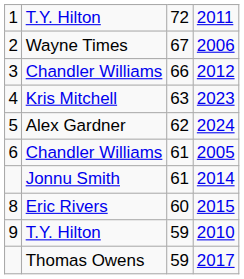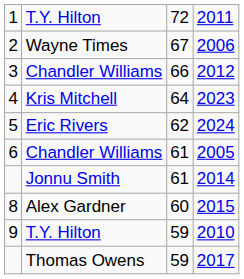 <table class="wikitable">
 <tr>
 <td>1</td>
 <td><a href='#'>T.Y. Hilton</a></td>
 <td>72</td>
 <td><a href='#'>2011</a></td>
 </tr>
 <tr>
 <td>2</td>
 <td>Wayne Times</td>
 <td>67</td>
 <td><a href='#'>2006</a></td>
 </tr>
 <tr>
 <td>3</td>
 <td><a href='#'>Chandler Williams</a></td>
 <td>66</td>
 <td><a href='#'>2012</a></td>
 </tr>
 <tr>
 <td>4</td>
 <td><a href='#'>Kris Mitchell</a></td>
-<td>63</td>
+<td>64</td>
 <td><a href='#'>2023</a></td>
 </tr>
 <tr>
 <td>5</td>
-<td>Alex Gardner</td>
+<td><a href='#'>Eric Rivers</a></td>
 <td>62</td>
 <td><a href='#'>2024</a></td>
 </tr>
 <tr>
 <td>6</td>
 <td><a href='#'>Chandler Williams</a></td>
 <td>61</td>
 <td><a href='#'>2005</a></td>
 </tr>
 <tr>
 <td></td>
 <td><a href='#'>Jonnu Smith</a></td>
 <td>61</td>
 <td><a href='#'>2014</a></td>
 </tr>
 <tr>
 <td>8</td>
-<td><a href='#'>Eric Rivers</a></td>
+<td>Alex Gardner</td>
 <td>60</td>
 <td><a href='#'>2015</a></td>
 </tr>
 <tr>
 <td>9</td>
 <td><a href='#'>T.Y. Hilton</a></td>
 <td>59</td>
 <td><a href='#'>2010</a></td>
 </tr>
 <tr>
 <td></td>
 <td>Thomas Owens</td>
 <td>59</td>
 <td><a href='#'>2017</a></td>
 </tr>
 </table>
